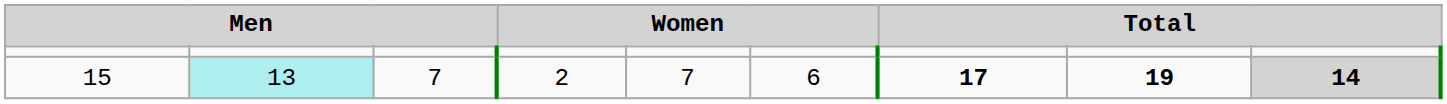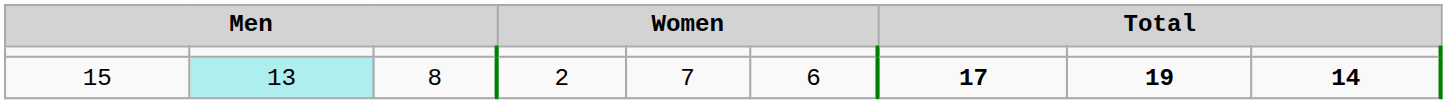 <table class="wikitable" width=55% style="font-size:90%; text-align:center;">
 <tr>
 <th colspan=3 style="background-color:lightgrey" style="border-right: 2px solid green;">Men</th>
 <th colspan=3 style="background-color:lightgrey" style="border-right: 2px solid green;">Women</th>
 <th colspan=3 style="background-color:lightgrey" style="border-right: 2px solid green;">Total</th>
 </tr>
 <tr>
 <td></td>
 <td></td>
 <td style="border-right: 2px solid green;"></td>
 <td></td>
 <td></td>
 <td style="border-right: 2px solid green;"></td>
 <td></td>
 <td></td>
 <td style="border-right: 2px solid green;"></td>
 </tr>
 <tr>
 <td>15</td>
 <td style="background: paleturquoise;">13</td>
-<td style="border-right: 2px solid green;">7</td>
+<td style="border-right: 2px solid green;">8</td>
 <td>2</td>
 <td>7</td>
 <td style="border-right: 2px solid green;">6</td>
 <td><strong>17</strong></td>
 <td><strong>19</strong></td>
-<td style="background: lightgrey; border-right: 2px solid green;"><strong>14</strong></td>
+<td style="border-right: 2px solid green;"><strong>14</strong></td>
 </tr>
 </table>
